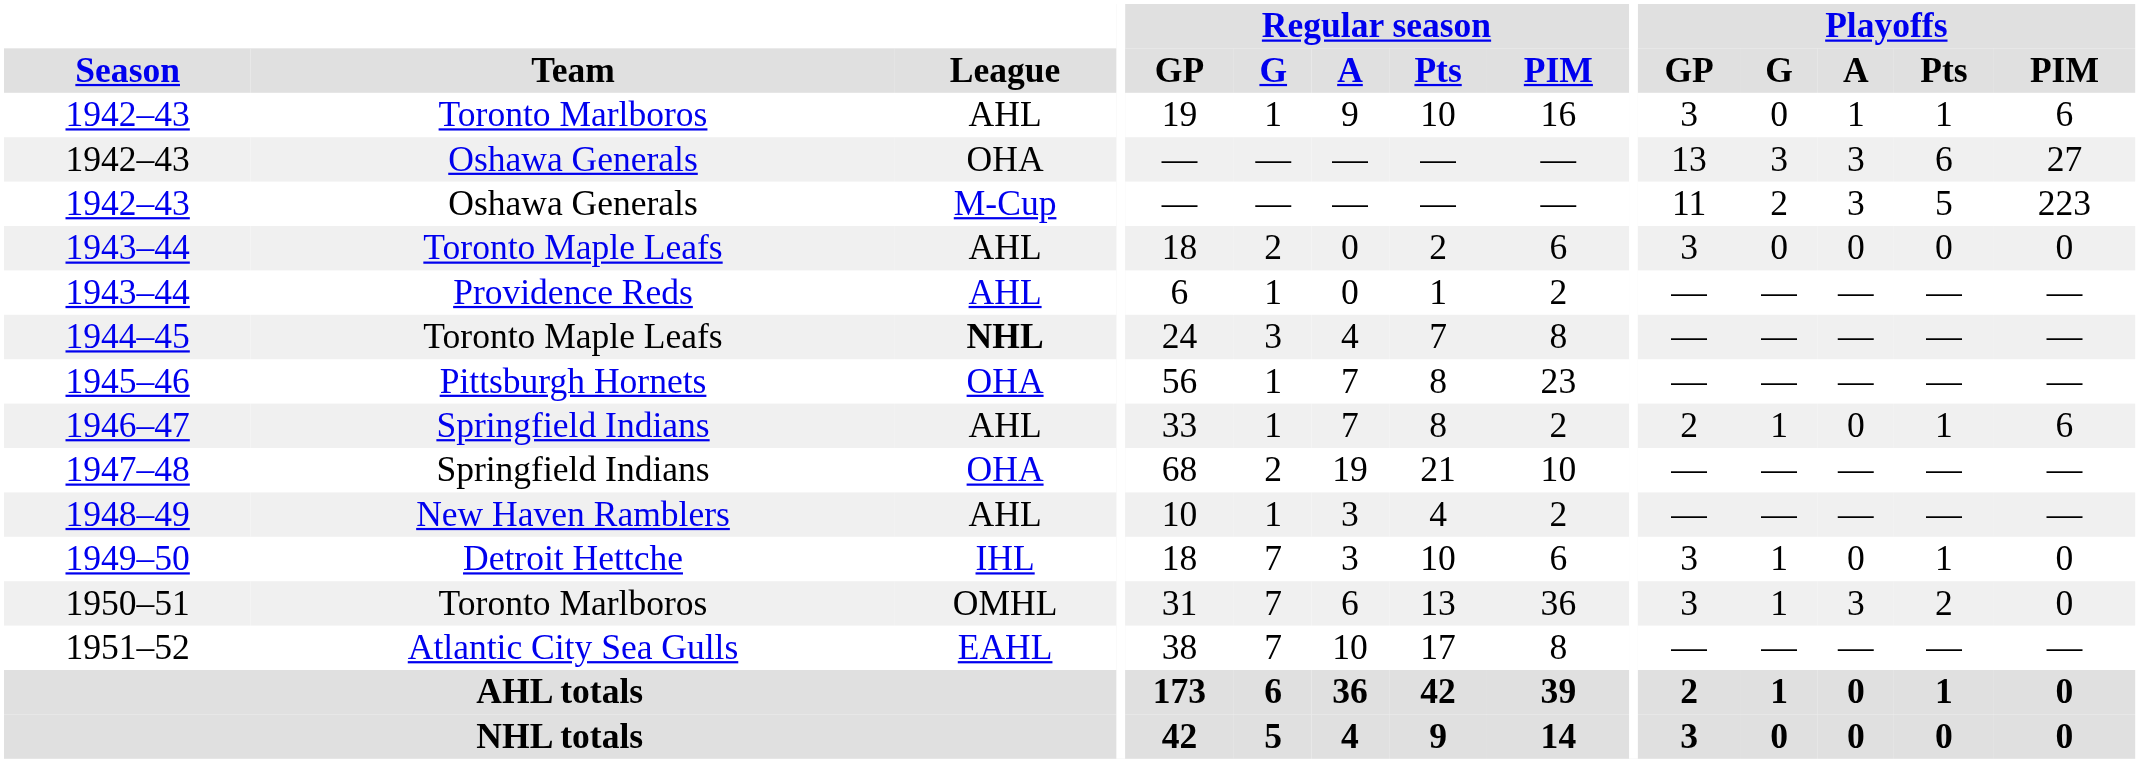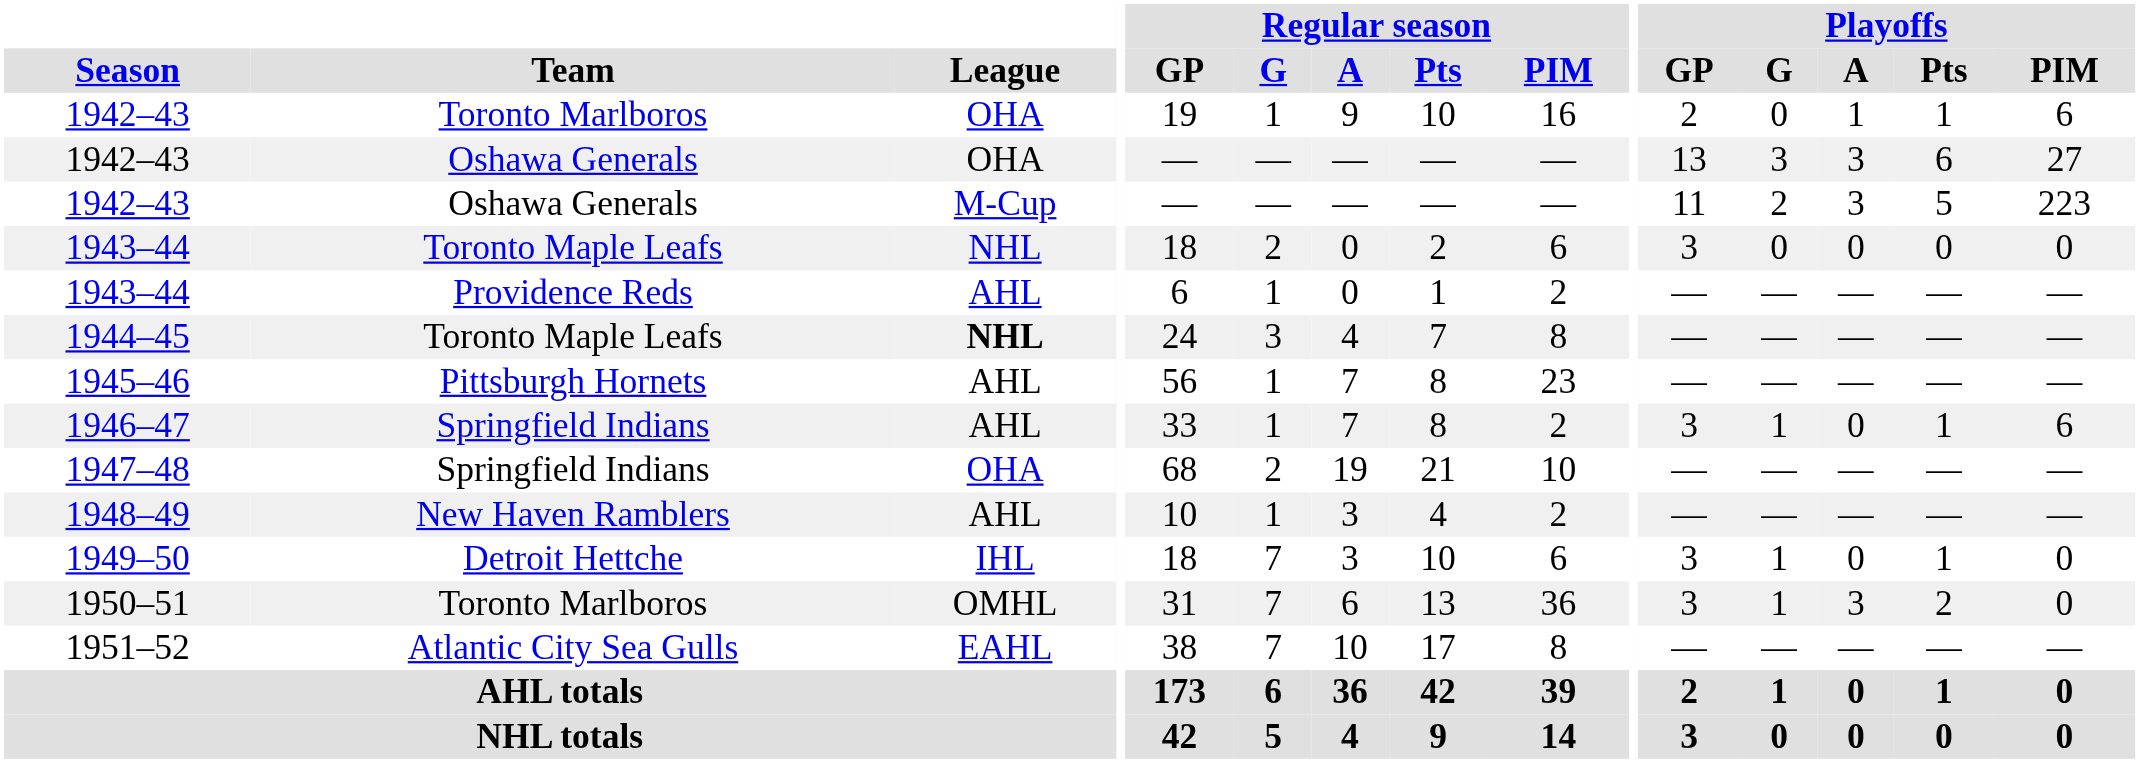 <table border="0" cellpadding="1" cellspacing="0" style="text-align:center; width:60em">
 <tr bgcolor="#e0e0e0">
 <th colspan="3" bgcolor="#ffffff"></th>
 <th rowspan="100" bgcolor="#ffffff"></th>
 <th colspan="5"><a href='#'>Regular season</a></th>
 <th rowspan="100" bgcolor="#ffffff"></th>
 <th colspan="5"><a href='#'>Playoffs</a></th>
 </tr>
 <tr bgcolor="#e0e0e0">
 <th><a href='#'>Season</a></th>
 <th>Team</th>
 <th>League</th>
 <th>GP</th>
 <th><a href='#'>G</a></th>
 <th><a href='#'>A</a></th>
 <th><a href='#'>Pts</a></th>
 <th><a href='#'>PIM</a></th>
 <th>GP</th>
 <th>G</th>
 <th>A</th>
 <th>Pts</th>
 <th>PIM</th>
 </tr>
 <tr>
 <td><a href='#'>1942–43</a></td>
 <td><a href='#'>Toronto Marlboros</a></td>
-<td>AHL</td>
+<td><a href='#'>OHA</a></td>
 <td>19</td>
 <td>1</td>
 <td>9</td>
 <td>10</td>
 <td>16</td>
-<td>3</td>
+<td>2</td>
 <td>0</td>
 <td>1</td>
 <td>1</td>
 <td>6</td>
 </tr>
 <tr bgcolor="#f0f0f0">
 <td>1942–43</td>
 <td><a href='#'>Oshawa Generals</a></td>
 <td>OHA</td>
 <td>—</td>
 <td>—</td>
 <td>—</td>
 <td>—</td>
 <td>—</td>
 <td>13</td>
 <td>3</td>
 <td>3</td>
 <td>6</td>
 <td>27</td>
 </tr>
 <tr>
 <td><a href='#'>1942–43</a></td>
 <td>Oshawa Generals</td>
 <td><a href='#'>M-Cup</a></td>
 <td>—</td>
 <td>—</td>
 <td>—</td>
 <td>—</td>
 <td>—</td>
 <td>11</td>
 <td>2</td>
 <td>3</td>
 <td>5</td>
 <td>223</td>
 </tr>
 <tr bgcolor="#f0f0f0">
 <td><a href='#'>1943–44</a></td>
 <td><a href='#'>Toronto Maple Leafs</a></td>
-<td>AHL</td>
+<td><a href='#'>NHL</a></td>
 <td>18</td>
 <td>2</td>
 <td>0</td>
 <td>2</td>
 <td>6</td>
 <td>3</td>
 <td>0</td>
 <td>0</td>
 <td>0</td>
 <td>0</td>
 </tr>
 <tr>
 <td><a href='#'>1943–44</a></td>
 <td><a href='#'>Providence Reds</a></td>
 <td><a href='#'>AHL</a></td>
 <td>6</td>
 <td>1</td>
 <td>0</td>
 <td>1</td>
 <td>2</td>
 <td>—</td>
 <td>—</td>
 <td>—</td>
 <td>—</td>
 <td>—</td>
 </tr>
 <tr bgcolor="#f0f0f0">
 <td><a href='#'>1944–45</a></td>
 <td>Toronto Maple Leafs</td>
 <td><strong>NHL</strong></td>
 <td>24</td>
 <td>3</td>
 <td>4</td>
 <td>7</td>
 <td>8</td>
 <td>—</td>
 <td>—</td>
 <td>—</td>
 <td>—</td>
 <td>—</td>
 </tr>
 <tr>
 <td><a href='#'>1945–46</a></td>
 <td><a href='#'>Pittsburgh Hornets</a></td>
-<td><a href='#'>OHA</a></td>
+<td>AHL</td>
 <td>56</td>
 <td>1</td>
 <td>7</td>
 <td>8</td>
 <td>23</td>
 <td>—</td>
 <td>—</td>
 <td>—</td>
 <td>—</td>
 <td>—</td>
 </tr>
 <tr bgcolor="#f0f0f0">
 <td><a href='#'>1946–47</a></td>
 <td><a href='#'>Springfield Indians</a></td>
 <td>AHL</td>
 <td>33</td>
 <td>1</td>
 <td>7</td>
 <td>8</td>
 <td>2</td>
-<td>2</td>
+<td>3</td>
 <td>1</td>
 <td>0</td>
 <td>1</td>
 <td>6</td>
 </tr>
 <tr>
 <td><a href='#'>1947–48</a></td>
 <td>Springfield Indians</td>
 <td><a href='#'>OHA</a></td>
 <td>68</td>
 <td>2</td>
 <td>19</td>
 <td>21</td>
 <td>10</td>
 <td>—</td>
 <td>—</td>
 <td>—</td>
 <td>—</td>
 <td>—</td>
 </tr>
 <tr bgcolor="#f0f0f0">
 <td><a href='#'>1948–49</a></td>
 <td><a href='#'>New Haven Ramblers</a></td>
 <td>AHL</td>
 <td>10</td>
 <td>1</td>
 <td>3</td>
 <td>4</td>
 <td>2</td>
 <td>—</td>
 <td>—</td>
 <td>—</td>
 <td>—</td>
 <td>—</td>
 </tr>
 <tr>
 <td><a href='#'>1949–50</a></td>
 <td><a href='#'>Detroit Hettche</a></td>
 <td><a href='#'>IHL</a></td>
 <td>18</td>
 <td>7</td>
 <td>3</td>
 <td>10</td>
 <td>6</td>
 <td>3</td>
 <td>1</td>
 <td>0</td>
 <td>1</td>
 <td>0</td>
 </tr>
 <tr bgcolor="#f0f0f0">
 <td>1950–51</td>
 <td>Toronto Marlboros</td>
 <td>OMHL</td>
 <td>31</td>
 <td>7</td>
 <td>6</td>
 <td>13</td>
 <td>36</td>
 <td>3</td>
 <td>1</td>
 <td>3</td>
 <td>2</td>
 <td>0</td>
 </tr>
 <tr>
 <td>1951–52</td>
 <td><a href='#'>Atlantic City Sea Gulls</a></td>
 <td><a href='#'>EAHL</a></td>
 <td>38</td>
 <td>7</td>
 <td>10</td>
 <td>17</td>
 <td>8</td>
 <td>—</td>
 <td>—</td>
 <td>—</td>
 <td>—</td>
 <td>—</td>
 </tr>
 <tr bgcolor="#e0e0e0">
 <th colspan="3">AHL totals</th>
 <th>173</th>
 <th>6</th>
 <th>36</th>
 <th>42</th>
 <th>39</th>
 <th>2</th>
 <th>1</th>
 <th>0</th>
 <th>1</th>
 <th>0</th>
 </tr>
 <tr bgcolor="#e0e0e0">
 <th colspan="3">NHL totals</th>
 <th>42</th>
 <th>5</th>
 <th>4</th>
 <th>9</th>
 <th>14</th>
 <th>3</th>
 <th>0</th>
 <th>0</th>
 <th>0</th>
 <th>0</th>
 </tr>
 </table>
